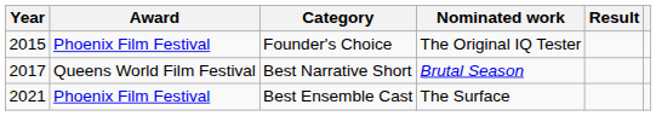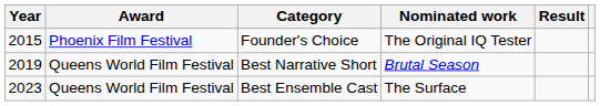 <table class="wikitable unsortable">
 <tr>
 <th>Year</th>
 <th>Award</th>
 <th>Category</th>
 <th>Nominated work</th>
 <th>Result</th>
 <th></th>
 </tr>
 <tr>
 <td>2015</td>
 <td><a href='#'>Phoenix Film Festival</a></td>
 <td>Founder's Choice</td>
 <td>The Original IQ Tester</td>
 <td></td>
 <td></td>
 </tr>
 <tr>
-<td>2017</td>
+<td>2019</td>
 <td>Queens World Film Festival</td>
 <td>Best Narrative Short</td>
 <td><em><a href='#'>Brutal Season</a></em></td>
 <td></td>
 <td></td>
 </tr>
 <tr>
-<td>2021</td>
-<td><a href='#'>Phoenix Film Festival</a></td>
+<td>2023</td>
+<td>Queens World Film Festival</td>
 <td>Best Ensemble Cast</td>
 <td>The Surface</td>
 <td></td>
 <td></td>
 </tr>
 </table>
